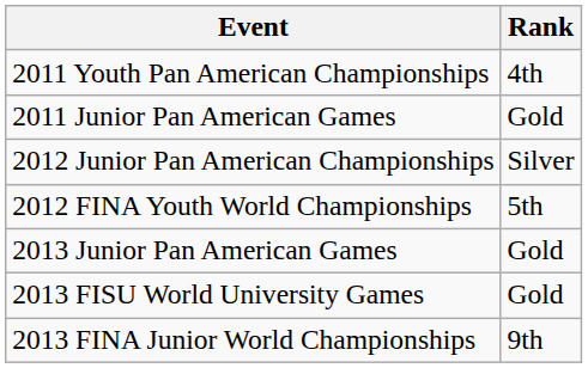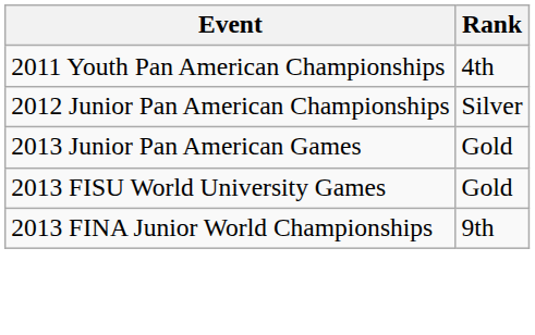 <table class="wikitable">
 <tr>
 <th>Event</th>
 <th>Rank</th>
 </tr>
 <tr>
 <td>2011 Youth Pan American Championships</td>
 <td>4th</td>
 </tr>
 <tr>
-<td>2011 Junior Pan American Games</td>
-<td>Gold</td>
-</tr>
-<tr>
 <td>2012 Junior Pan American Championships</td>
 <td>Silver</td>
-</tr>
-<tr>
-<td>2012 FINA Youth World Championships</td>
-<td>5th</td>
 </tr>
 <tr>
 <td>2013 Junior Pan American Games</td>
 <td>Gold</td>
 </tr>
 <tr>
 <td>2013 FISU World University Games</td>
 <td>Gold</td>
 </tr>
 <tr>
 <td>2013 FINA Junior World Championships</td>
 <td>9th</td>
 </tr>
 </table>
